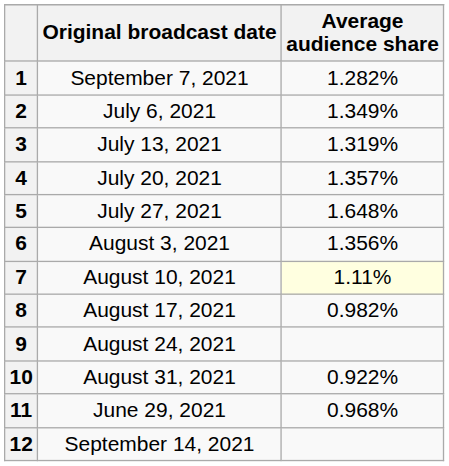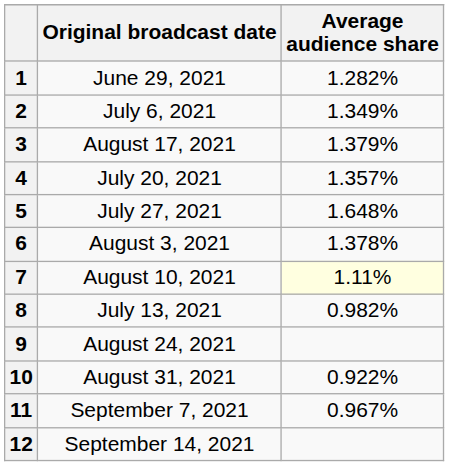 <table class="wikitable" style="text-align:center">
 <tr>
 </tr>
 <tr>
 <th></th>
 <th>Original broadcast date</th>
 <th>Average<br>audience share</th>
 </tr>
 <tr>
 <th>1</th>
-<td>September 7, 2021</td>
+<td>June 29, 2021</td>
 <td>1.282%</td>
 </tr>
 <tr>
 <th>2</th>
 <td>July 6, 2021</td>
 <td>1.349%</td>
 </tr>
 <tr>
 <th>3</th>
-<td>July 13, 2021</td>
-<td>1.319%</td>
+<td>August 17, 2021</td>
+<td>1.379%</td>
 </tr>
 <tr>
 <th>4</th>
 <td>July 20, 2021</td>
 <td>1.357%</td>
 </tr>
 <tr>
 <th>5</th>
 <td>July 27, 2021</td>
 <td>1.648%</td>
 </tr>
 <tr>
 <th>6</th>
 <td>August 3, 2021</td>
-<td>1.356%</td>
+<td>1.378%</td>
 </tr>
 <tr>
 <th>7</th>
 <td>August 10, 2021</td>
 <td style="background: lightyellow;">1.11%</td>
 </tr>
 <tr>
 <th>8</th>
-<td>August 17, 2021</td>
+<td>July 13, 2021</td>
 <td>0.982%</td>
 </tr>
 <tr>
 <th>9</th>
 <td>August 24, 2021</td>
 <td></td>
 </tr>
 <tr>
 <th>10</th>
 <td>August 31, 2021</td>
 <td>0.922%</td>
 </tr>
 <tr>
 <th>11</th>
-<td>June 29, 2021</td>
-<td>0.968%</td>
+<td>September 7, 2021</td>
+<td>0.967%</td>
 </tr>
 <tr>
 <th>12</th>
 <td>September 14, 2021</td>
 <td></td>
 </tr>
 </table>
